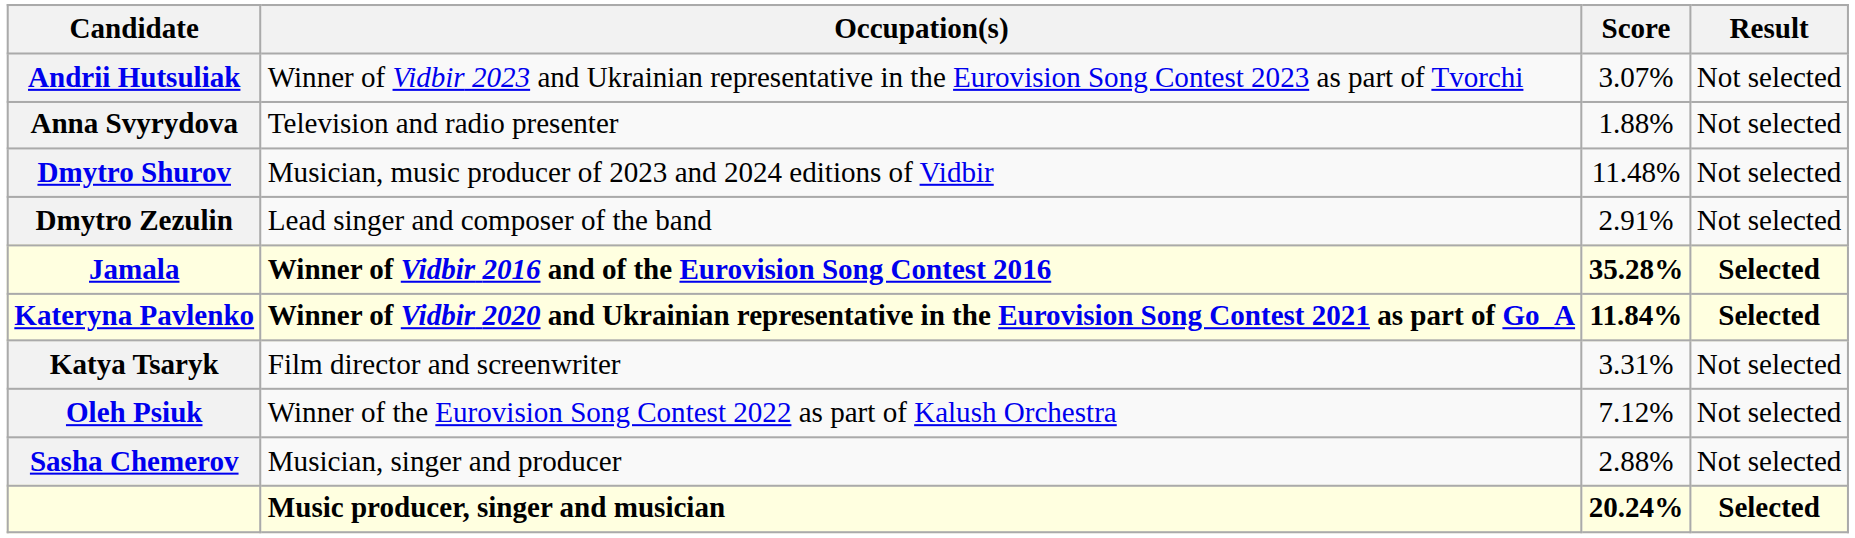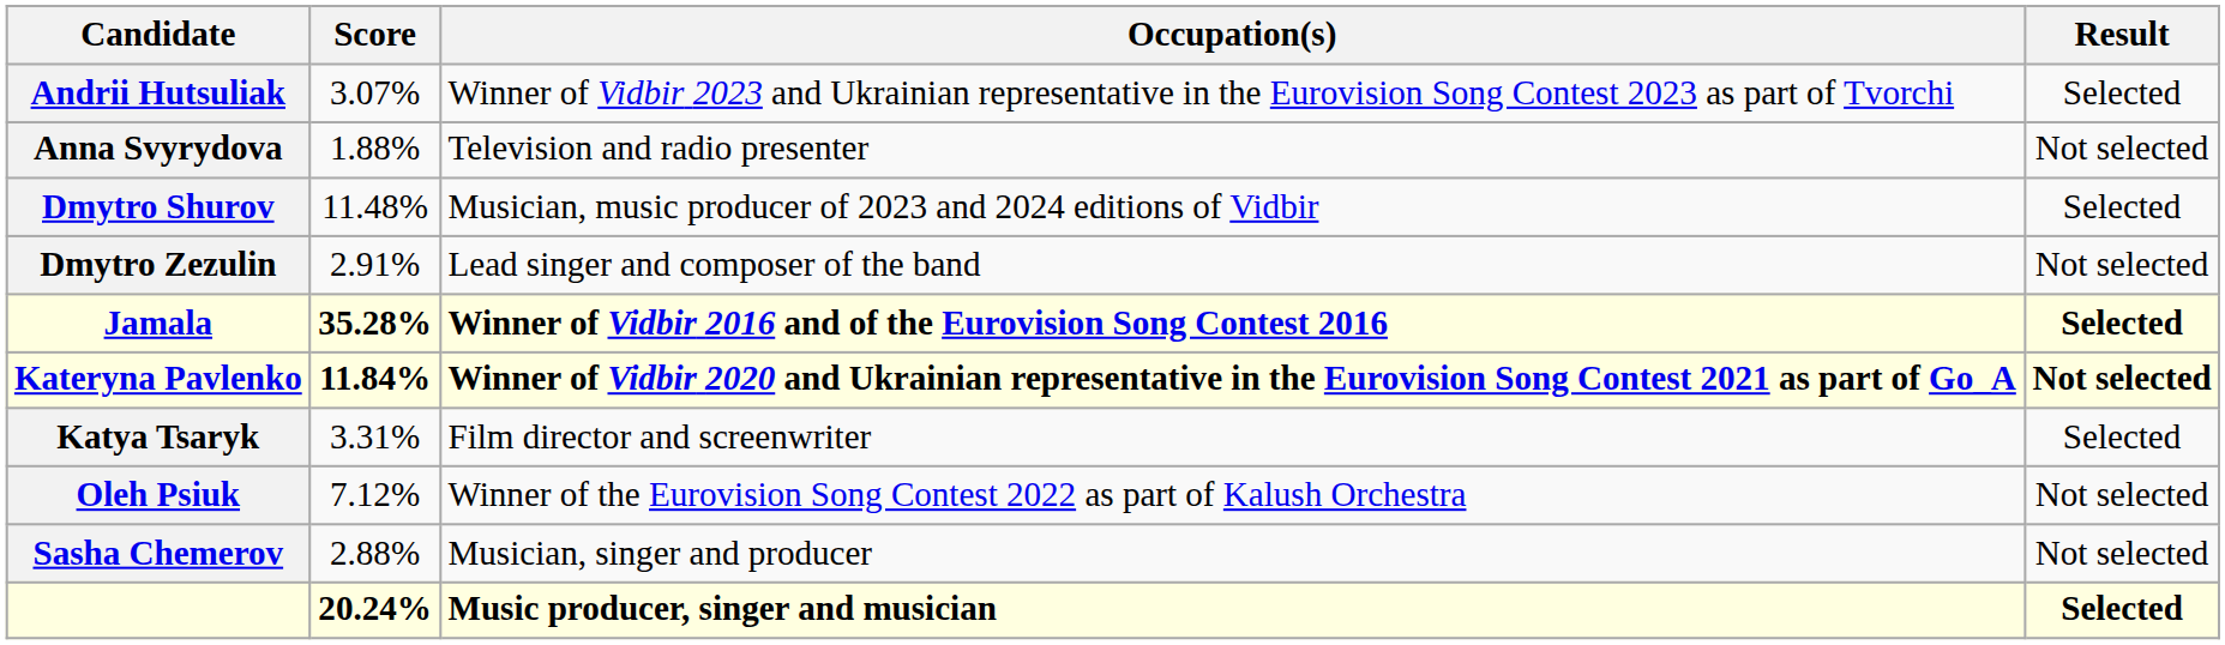 <table class="sortable wikitable plainrowheaders" style="margin: 1em auto 1em auto; font-size:90%; text-align:center;">
 <tr>
 <th>Candidate</th>
+<th>Score</th>
 <th class="unsortable">Occupation(s)</th>
-<th>Score</th>
 <th>Result</th>
 </tr>
 <tr>
 <th scope="row"><a href='#'>Andrii Hutsuliak</a></th>
+<td>3.07%</td>
 <td align="left">Winner of <a href='#'><em>Vidbir</em> <em>2023</em></a> and Ukrainian representative in the <a href='#'>Eurovision Song Contest 2023</a> as part of <a href='#'>Tvorchi</a></td>
-<td>3.07%</td>
-<td>Not selected</td>
+<td>Selected</td>
 </tr>
 <tr>
 <th scope="row">Anna Svyrydova</th>
+<td>1.88%</td>
 <td align="left">Television and radio presenter</td>
-<td>1.88%</td>
 <td>Not selected</td>
 </tr>
 <tr>
 <th scope="row"><a href='#'>Dmytro Shurov</a></th>
+<td>11.48%</td>
 <td align="left">Musician, music producer of 2023 and 2024 editions of <a href='#'>Vidbir</a></td>
-<td>11.48%</td>
-<td>Not selected</td>
+<td>Selected</td>
 </tr>
 <tr>
 <th scope="row">Dmytro Zezulin</th>
+<td>2.91%</td>
 <td align="left">Lead singer and composer of the band </td>
-<td>2.91%</td>
 <td>Not selected</td>
 </tr>
 <tr style="font-weight:bold; background:lightyellow;">
 <th scope="row" style="font-weight:bold; background:lightyellow;"><a href='#'>Jamala</a></th>
+<td>35.28%</td>
 <td align="left">Winner of <a href='#'><em>Vidbir</em> <em>2016</em></a> and of the <a href='#'>Eurovision Song Contest 2016</a></td>
-<td>35.28%</td>
 <td>Selected</td>
 </tr>
 <tr style="font-weight:bold; background:lightyellow;">
 <th scope="row" style="font-weight:bold; background:lightyellow;"><a href='#'>Kateryna Pavlenko</a></th>
+<td>11.84%</td>
 <td align="left">Winner of <a href='#'><em>Vidbir</em> <em>2020</em></a> and Ukrainian representative in the <a href='#'>Eurovision Song Contest 2021</a> as part of <a href='#'>Go_A</a></td>
-<td>11.84%</td>
+<td>Not selected</td>
+</tr>
+<tr>
+<th scope="row">Katya Tsaryk</th>
+<td>3.31%</td>
+<td align="left">Film director and screenwriter</td>
 <td>Selected</td>
 </tr>
 <tr>
-<th scope="row">Katya Tsaryk</th>
-<td align="left">Film director and screenwriter</td>
-<td>3.31%</td>
-<td>Not selected</td>
-</tr>
-<tr>
 <th scope="row"><a href='#'>Oleh Psiuk</a></th>
+<td>7.12%</td>
 <td align="left">Winner of the <a href='#'>Eurovision Song Contest 2022</a> as part of <a href='#'>Kalush Orchestra</a></td>
-<td>7.12%</td>
 <td>Not selected</td>
 </tr>
 <tr>
 <th scope="row"><a href='#'>Sasha Chemerov</a></th>
+<td>2.88%</td>
 <td align="left">Musician, singer and producer</td>
-<td>2.88%</td>
 <td>Not selected</td>
 </tr>
 <tr style="font-weight:bold; background:lightyellow;">
 <th scope="row" style="font-weight:bold; background:lightyellow;"></th>
+<td>20.24%</td>
 <td align="left">Music producer, singer and musician</td>
-<td>20.24%</td>
 <td>Selected</td>
 </tr>
 </table>
